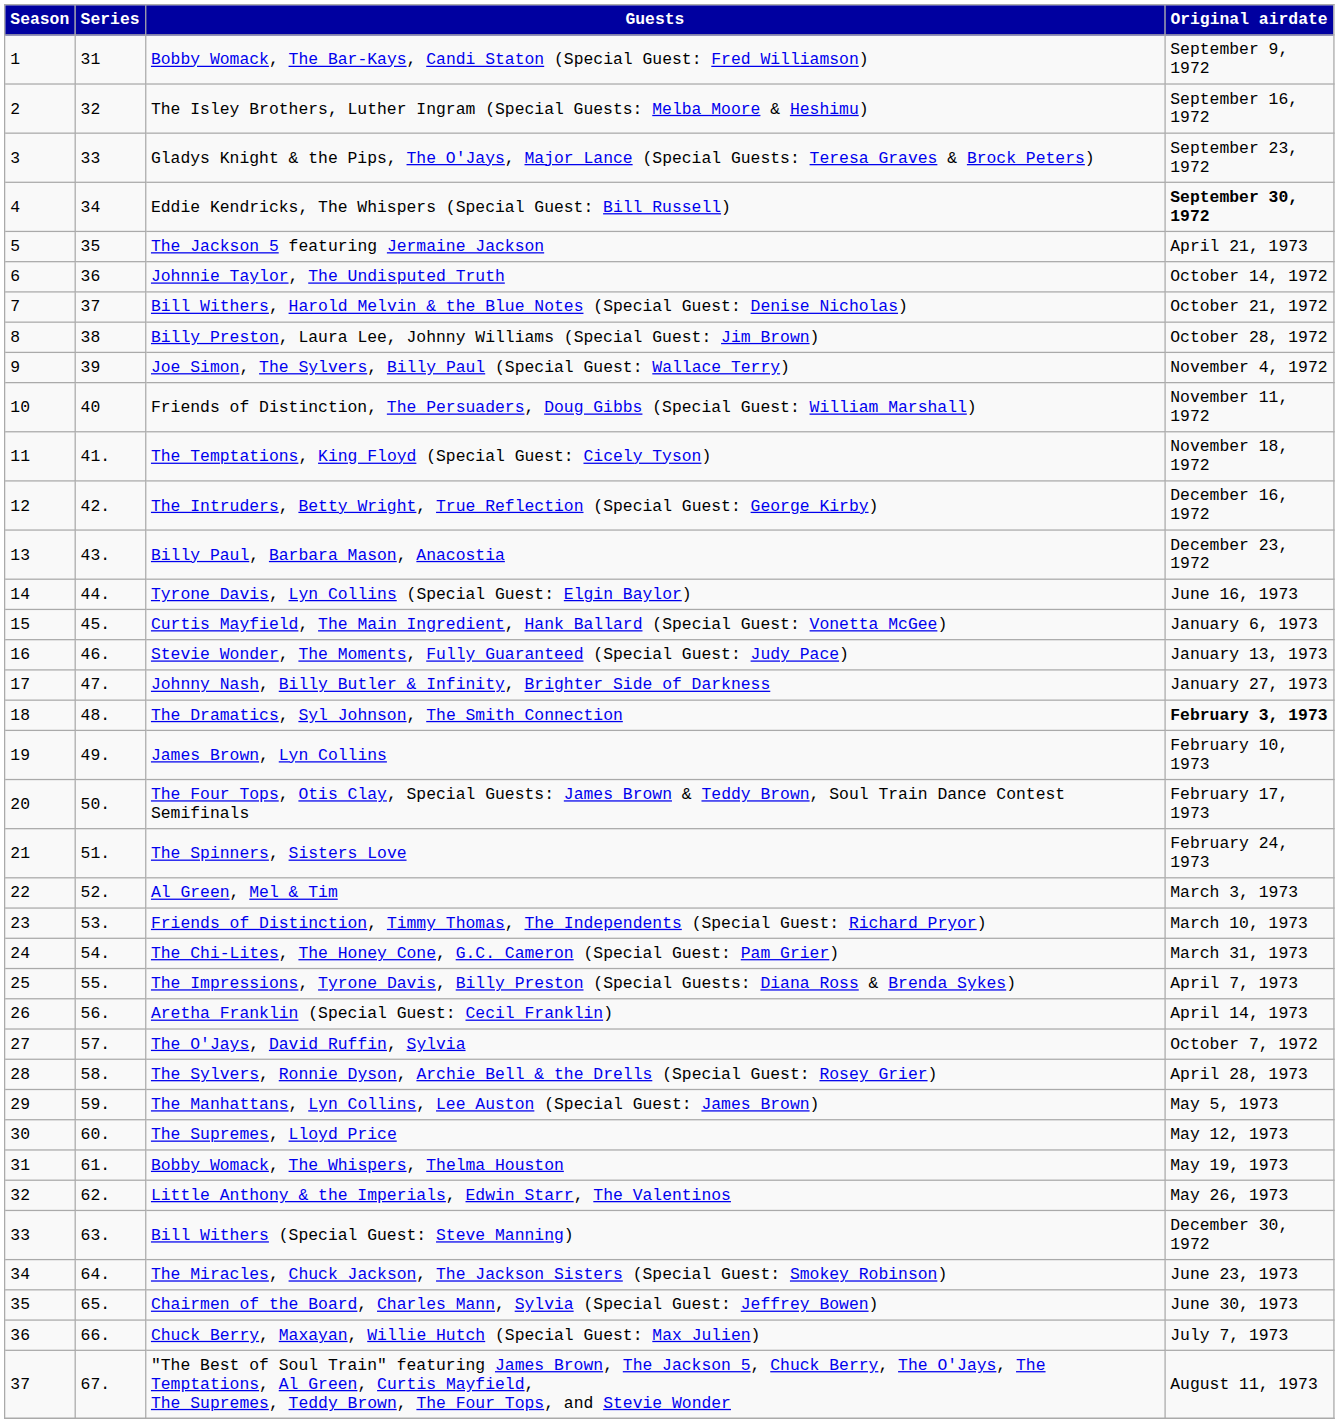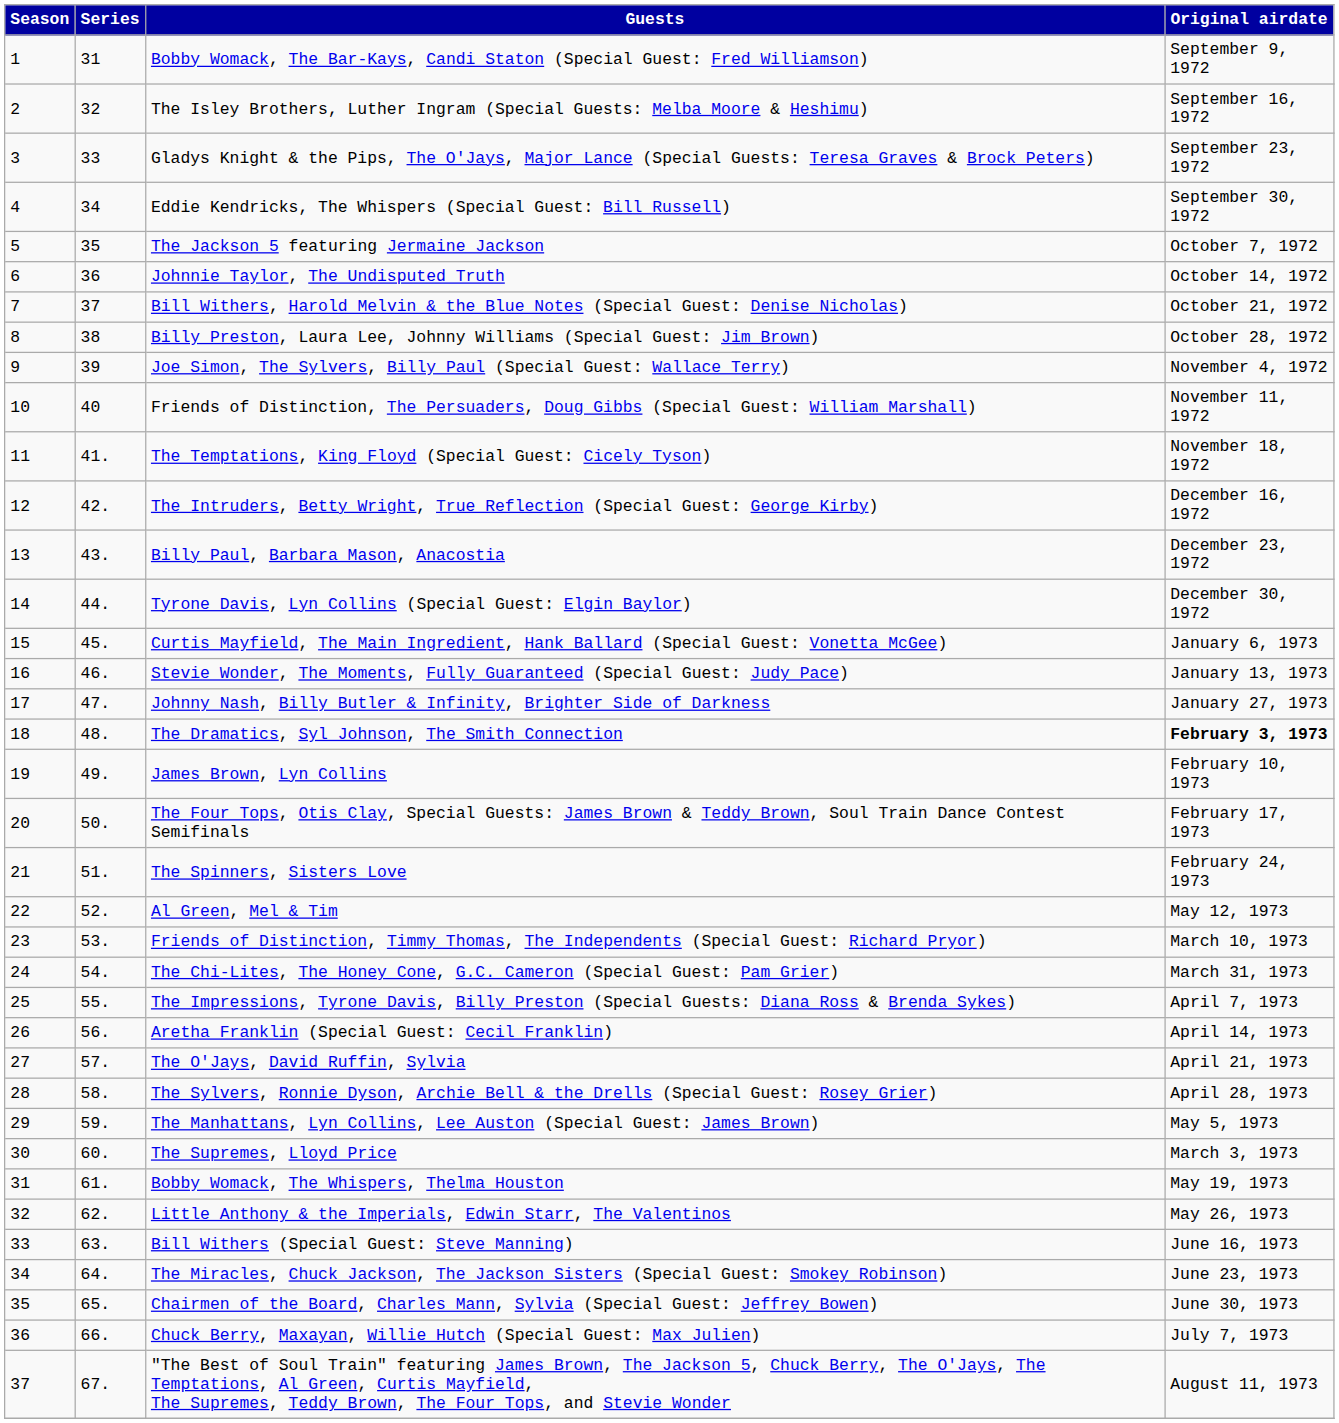 <table class="toccolours" border="2" cellpadding="4" cellspacing="0" style="margin: 1em 1em 1em 0; background: #f9f9f9; border: 1px #aaa solid; border-collapse: collapse">
 <tr style="vertical-align: top; text-align: center; background-color:#0000A0; color:white">
 <th><strong>Season</strong></th>
 <th><strong>Series</strong></th>
 <th style="width:800px;"><strong>Guests</strong></th>
 <th style="width:125px;"><strong>Original airdate</strong></th>
 </tr>
 <tr>
 <td>1</td>
 <td>31</td>
 <td><a href='#'>Bobby Womack</a>, <a href='#'>The Bar-Kays</a>, <a href='#'>Candi Staton</a> (Special Guest: <a href='#'>Fred Williamson</a>)</td>
 <td>September 9, 1972</td>
 </tr>
 <tr>
 <td>2</td>
 <td>32</td>
 <td>The Isley Brothers, Luther Ingram (Special Guests: <a href='#'>Melba Moore</a> & <a href='#'>Heshimu</a>)</td>
 <td>September 16, 1972</td>
 </tr>
 <tr>
 <td>3</td>
 <td>33</td>
 <td>Gladys Knight & the Pips, <a href='#'>The O'Jays</a>, <a href='#'>Major Lance</a> (Special Guests: <a href='#'>Teresa Graves</a> & <a href='#'>Brock Peters</a>)</td>
 <td>September 23, 1972</td>
 </tr>
 <tr>
 <td>4</td>
 <td>34</td>
 <td>Eddie Kendricks, The Whispers (Special Guest: <a href='#'>Bill Russell</a>)</td>
-<td><strong>September 30, 1972</strong></td>
+<td>September 30, 1972</td>
 </tr>
 <tr>
 <td>5</td>
 <td>35</td>
 <td><a href='#'>The Jackson 5</a> featuring <a href='#'>Jermaine Jackson</a></td>
-<td>April 21, 1973</td>
+<td>October 7, 1972</td>
 </tr>
 <tr>
 <td>6</td>
 <td>36</td>
 <td><a href='#'>Johnnie Taylor</a>, <a href='#'>The Undisputed Truth</a></td>
 <td>October 14, 1972</td>
 </tr>
 <tr>
 <td>7</td>
 <td>37</td>
 <td><a href='#'>Bill Withers</a>, <a href='#'>Harold Melvin & the Blue Notes</a> (Special Guest: <a href='#'>Denise Nicholas</a>)</td>
 <td>October 21, 1972</td>
 </tr>
 <tr>
 <td>8</td>
 <td>38</td>
 <td><a href='#'>Billy Preston</a>, Laura Lee, Johnny Williams (Special Guest: <a href='#'>Jim Brown</a>)</td>
 <td>October 28, 1972</td>
 </tr>
 <tr>
 <td>9</td>
 <td>39</td>
 <td><a href='#'>Joe Simon</a>, <a href='#'>The Sylvers</a>, <a href='#'>Billy Paul</a> (Special Guest: <a href='#'>Wallace Terry</a>)</td>
 <td>November 4, 1972</td>
 </tr>
 <tr>
 <td>10</td>
 <td>40</td>
 <td>Friends of Distinction, <a href='#'>The Persuaders</a>, <a href='#'>Doug Gibbs</a> (Special Guest: <a href='#'>William Marshall</a>)</td>
 <td>November 11, 1972</td>
 </tr>
 <tr>
 <td>11</td>
 <td>41.</td>
 <td><a href='#'>The Temptations</a>, <a href='#'>King Floyd</a> (Special Guest: <a href='#'>Cicely Tyson</a>)</td>
 <td>November 18, 1972</td>
 </tr>
 <tr>
 <td>12</td>
 <td>42.</td>
 <td><a href='#'>The Intruders</a>, <a href='#'>Betty Wright</a>, <a href='#'>True Reflection</a> (Special Guest: <a href='#'>George Kirby</a>)</td>
 <td>December 16, 1972</td>
 </tr>
 <tr>
 <td>13</td>
 <td>43.</td>
 <td><a href='#'>Billy Paul</a>, <a href='#'>Barbara Mason</a>, <a href='#'>Anacostia</a></td>
 <td>December 23, 1972</td>
 </tr>
 <tr>
 <td>14</td>
 <td>44.</td>
 <td><a href='#'>Tyrone Davis</a>, <a href='#'>Lyn Collins</a> (Special Guest: <a href='#'>Elgin Baylor</a>)</td>
-<td>June 16, 1973</td>
+<td>December 30, 1972</td>
 </tr>
 <tr>
 <td>15</td>
 <td>45.</td>
 <td><a href='#'>Curtis Mayfield</a>, <a href='#'>The Main Ingredient</a>, <a href='#'>Hank Ballard</a> (Special Guest: <a href='#'>Vonetta McGee</a>)</td>
 <td>January 6, 1973</td>
 </tr>
 <tr>
 <td>16</td>
 <td>46.</td>
 <td><a href='#'>Stevie Wonder</a>, <a href='#'>The Moments</a>, <a href='#'>Fully Guaranteed</a> (Special Guest: <a href='#'>Judy Pace</a>)</td>
 <td>January 13, 1973</td>
 </tr>
 <tr>
 <td>17</td>
 <td>47.</td>
 <td><a href='#'>Johnny Nash</a>, <a href='#'>Billy Butler & Infinity</a>, <a href='#'>Brighter Side of Darkness</a></td>
 <td>January 27, 1973</td>
 </tr>
 <tr>
 <td>18</td>
 <td>48.</td>
 <td><a href='#'>The Dramatics</a>, <a href='#'>Syl Johnson</a>, <a href='#'>The Smith Connection</a></td>
 <td><strong>February 3, 1973</strong></td>
 </tr>
 <tr>
 <td>19</td>
 <td>49.</td>
 <td><a href='#'>James Brown</a>, <a href='#'>Lyn Collins</a></td>
 <td>February 10, 1973</td>
 </tr>
 <tr>
 <td>20</td>
 <td>50.</td>
 <td><a href='#'>The Four Tops</a>, <a href='#'>Otis Clay</a>, Special Guests: <a href='#'>James Brown</a> & <a href='#'>Teddy Brown</a>, Soul Train Dance Contest Semifinals</td>
 <td>February 17, 1973</td>
 </tr>
 <tr>
 <td>21</td>
 <td>51.</td>
 <td><a href='#'>The Spinners</a>, <a href='#'>Sisters Love</a></td>
 <td>February 24, 1973</td>
 </tr>
 <tr>
 <td>22</td>
 <td>52.</td>
 <td><a href='#'>Al Green</a>, <a href='#'>Mel & Tim</a></td>
-<td>March 3, 1973</td>
+<td>May 12, 1973</td>
 </tr>
 <tr>
 <td>23</td>
 <td>53.</td>
 <td><a href='#'>Friends of Distinction</a>, <a href='#'>Timmy Thomas</a>, <a href='#'>The Independents</a> (Special Guest: <a href='#'>Richard Pryor</a>)</td>
 <td>March 10, 1973</td>
 </tr>
 <tr>
 <td>24</td>
 <td>54.</td>
 <td><a href='#'>The Chi-Lites</a>, <a href='#'>The Honey Cone</a>, <a href='#'>G.C. Cameron</a> (Special Guest: <a href='#'>Pam Grier</a>)</td>
 <td>March 31, 1973</td>
 </tr>
 <tr>
 <td>25</td>
 <td>55.</td>
 <td><a href='#'>The Impressions</a>, <a href='#'>Tyrone Davis</a>, <a href='#'>Billy Preston</a> (Special Guests: <a href='#'>Diana Ross</a> & <a href='#'>Brenda Sykes</a>)</td>
 <td>April 7, 1973</td>
 </tr>
 <tr>
 <td>26</td>
 <td>56.</td>
 <td><a href='#'>Aretha Franklin</a> (Special Guest: <a href='#'>Cecil Franklin</a>)</td>
 <td>April 14, 1973</td>
 </tr>
 <tr>
 <td>27</td>
 <td>57.</td>
 <td><a href='#'>The O'Jays</a>, <a href='#'>David Ruffin</a>, <a href='#'>Sylvia</a></td>
-<td>October 7, 1972</td>
+<td>April 21, 1973</td>
 </tr>
 <tr>
 <td>28</td>
 <td>58.</td>
 <td><a href='#'>The Sylvers</a>, <a href='#'>Ronnie Dyson</a>, <a href='#'>Archie Bell & the Drells</a> (Special Guest: <a href='#'>Rosey Grier</a>)</td>
 <td>April 28, 1973</td>
 </tr>
 <tr>
 <td>29</td>
 <td>59.</td>
 <td><a href='#'>The Manhattans</a>, <a href='#'>Lyn Collins</a>, <a href='#'>Lee Auston</a> (Special Guest: <a href='#'>James Brown</a>)</td>
 <td>May 5, 1973</td>
 </tr>
 <tr>
 <td>30</td>
 <td>60.</td>
 <td><a href='#'>The Supremes</a>, <a href='#'>Lloyd Price</a></td>
-<td>May 12, 1973</td>
+<td>March 3, 1973</td>
 </tr>
 <tr>
 <td>31</td>
 <td>61.</td>
 <td><a href='#'>Bobby Womack</a>, <a href='#'>The Whispers</a>, <a href='#'>Thelma Houston</a></td>
 <td>May 19, 1973</td>
 </tr>
 <tr>
 <td>32</td>
 <td>62.</td>
 <td><a href='#'>Little Anthony & the Imperials</a>, <a href='#'>Edwin Starr</a>, <a href='#'>The Valentinos</a></td>
 <td>May 26, 1973</td>
 </tr>
 <tr>
 <td>33</td>
 <td>63.</td>
 <td><a href='#'>Bill Withers</a> (Special Guest: <a href='#'>Steve Manning</a>)</td>
-<td>December 30, 1972</td>
+<td>June 16, 1973</td>
 </tr>
 <tr>
 <td>34</td>
 <td>64.</td>
 <td><a href='#'>The Miracles</a>, <a href='#'>Chuck Jackson</a>, <a href='#'>The Jackson Sisters</a> (Special Guest: <a href='#'>Smokey Robinson</a>)</td>
 <td>June 23, 1973</td>
 </tr>
 <tr>
 <td>35</td>
 <td>65.</td>
 <td><a href='#'>Chairmen of the Board</a>, <a href='#'>Charles Mann</a>, <a href='#'>Sylvia</a> (Special Guest: <a href='#'>Jeffrey Bowen</a>)</td>
 <td>June 30, 1973</td>
 </tr>
 <tr>
 <td>36</td>
 <td>66.</td>
 <td><a href='#'>Chuck Berry</a>, <a href='#'>Maxayan</a>, <a href='#'>Willie Hutch</a> (Special Guest: <a href='#'>Max Julien</a>)</td>
 <td>July 7, 1973</td>
 </tr>
 <tr>
 <td>37</td>
 <td>67.</td>
 <td>"The Best of Soul Train" featuring <a href='#'>James Brown</a>, <a href='#'>The Jackson 5</a>, <a href='#'>Chuck Berry</a>, <a href='#'>The O'Jays</a>, <a href='#'>The Temptations</a>, <a href='#'>Al Green</a>, <a href='#'>Curtis Mayfield</a>,<br><a href='#'>The Supremes</a>, <a href='#'>Teddy Brown</a>, <a href='#'>The Four Tops</a>, and <a href='#'>Stevie Wonder</a></td>
 <td>August 11, 1973</td>
 </tr>
 <tr>
 </tr>
 </table>
